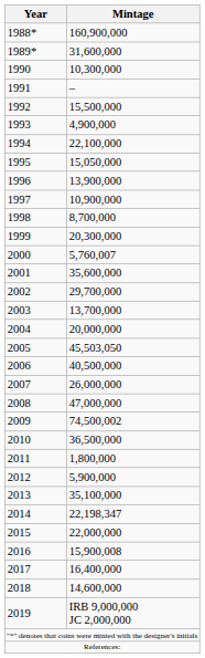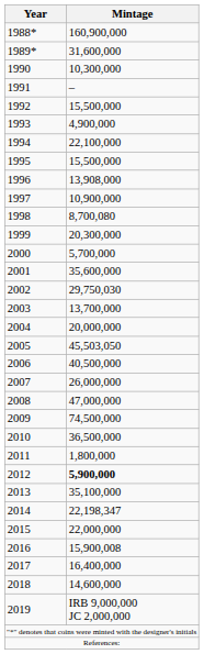 <table class="wikitable sortable">
 <tr>
 <th>Year</th>
 <th>Mintage</th>
 </tr>
 <tr>
 <td>1988*</td>
 <td>160,900,000</td>
 </tr>
 <tr>
 <td>1989*</td>
 <td>31,600,000</td>
 </tr>
 <tr>
 <td>1990</td>
 <td>10,300,000</td>
 </tr>
 <tr>
 <td>1991</td>
 <td>–</td>
 </tr>
 <tr>
 <td>1992</td>
 <td>15,500,000</td>
 </tr>
 <tr>
 <td>1993</td>
 <td>4,900,000</td>
 </tr>
 <tr>
 <td>1994</td>
 <td>22,100,000</td>
 </tr>
 <tr>
 <td>1995</td>
-<td>15,050,000</td>
+<td>15,500,000</td>
 </tr>
 <tr>
 <td>1996</td>
-<td>13,900,000</td>
+<td>13,908,000</td>
 </tr>
 <tr>
 <td>1997</td>
 <td>10,900,000</td>
 </tr>
 <tr>
 <td>1998</td>
-<td>8,700,000</td>
+<td>8,700,080</td>
 </tr>
 <tr>
 <td>1999</td>
 <td>20,300,000</td>
 </tr>
 <tr>
 <td>2000</td>
-<td>5,760,007</td>
+<td>5,700,000</td>
 </tr>
 <tr>
 <td>2001</td>
 <td>35,600,000</td>
 </tr>
 <tr>
 <td>2002</td>
-<td>29,700,000</td>
+<td>29,750,030</td>
 </tr>
 <tr>
 <td>2003</td>
 <td>13,700,000</td>
 </tr>
 <tr>
 <td>2004</td>
 <td>20,000,000</td>
 </tr>
 <tr>
 <td>2005</td>
 <td>45,503,050</td>
 </tr>
 <tr>
 <td>2006</td>
 <td>40,500,000</td>
 </tr>
 <tr>
 <td>2007</td>
 <td>26,000,000</td>
 </tr>
 <tr>
 <td>2008</td>
 <td>47,000,000</td>
 </tr>
 <tr>
 <td>2009</td>
-<td>74,500,002</td>
+<td>74,500,000</td>
 </tr>
 <tr>
 <td>2010</td>
 <td>36,500,000</td>
 </tr>
 <tr>
 <td>2011</td>
 <td>1,800,000</td>
 </tr>
 <tr>
 <td>2012</td>
-<td>5,900,000</td>
+<td><strong>5,900,000</strong></td>
 </tr>
 <tr>
 <td>2013</td>
 <td>35,100,000</td>
 </tr>
 <tr>
 <td>2014</td>
 <td>22,198,347</td>
 </tr>
 <tr>
 <td>2015</td>
 <td>22,000,000</td>
 </tr>
 <tr>
 <td>2016</td>
 <td>15,900,008</td>
 </tr>
 <tr>
 <td>2017</td>
 <td>16,400,000</td>
 </tr>
 <tr>
 <td>2018</td>
 <td>14,600,000</td>
 </tr>
 <tr>
 <td>2019</td>
 <td>IRB 9,000,000<br>JC 2,000,000</td>
 </tr>
 <tr>
 <td style="text-align:center; font-size:8pt;" colspan=4 align=center>"*" denotes that coins were minted with the designer's initials</td>
 </tr>
 <tr>
 <td style="text-align:center; font-size:8pt;" colspan=4 align=center>References: </td>
 </tr>
 </table>
